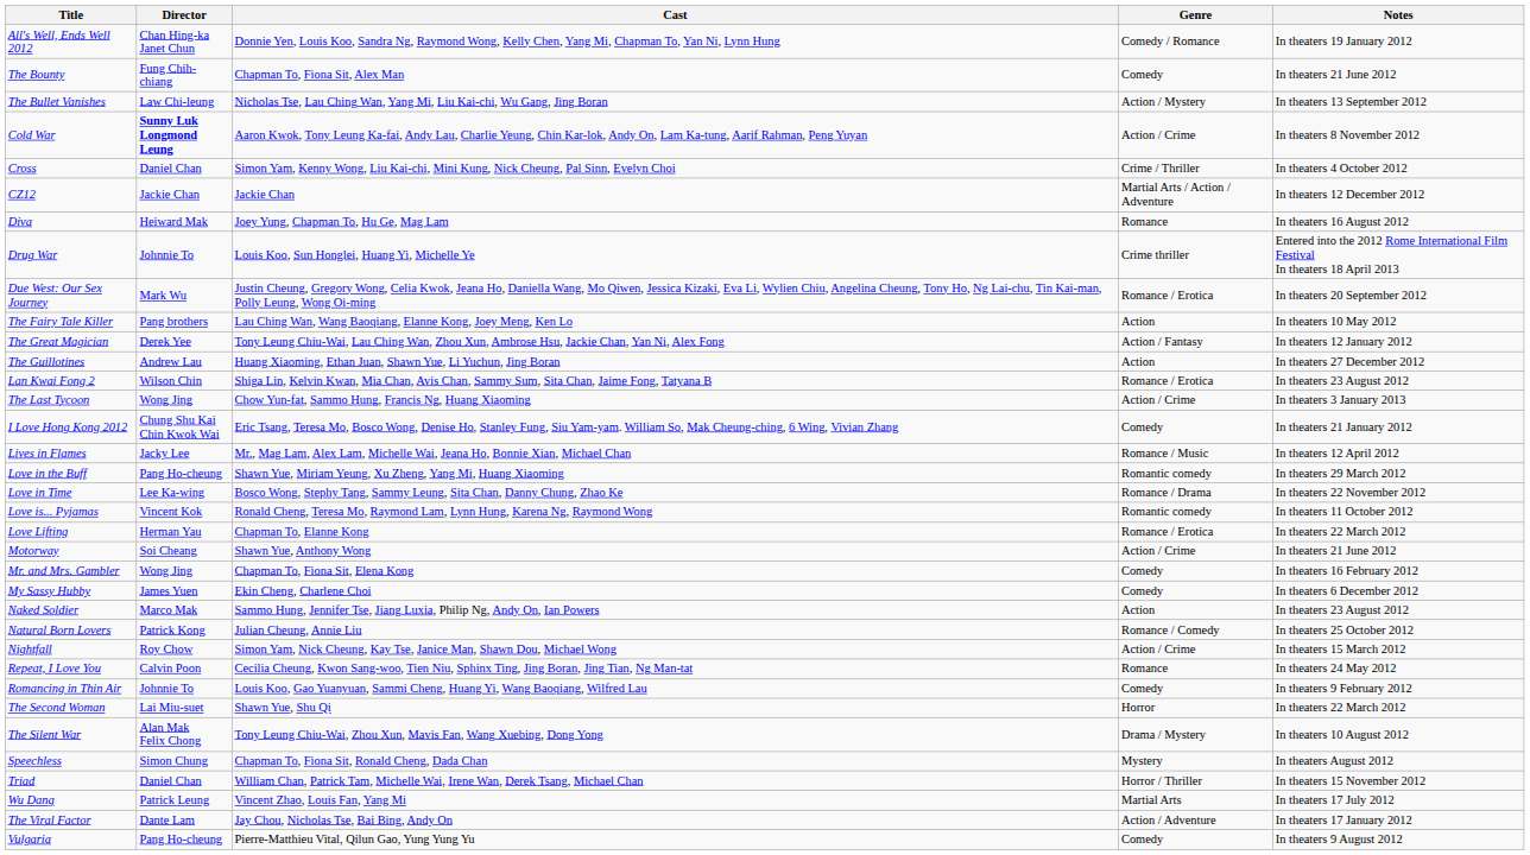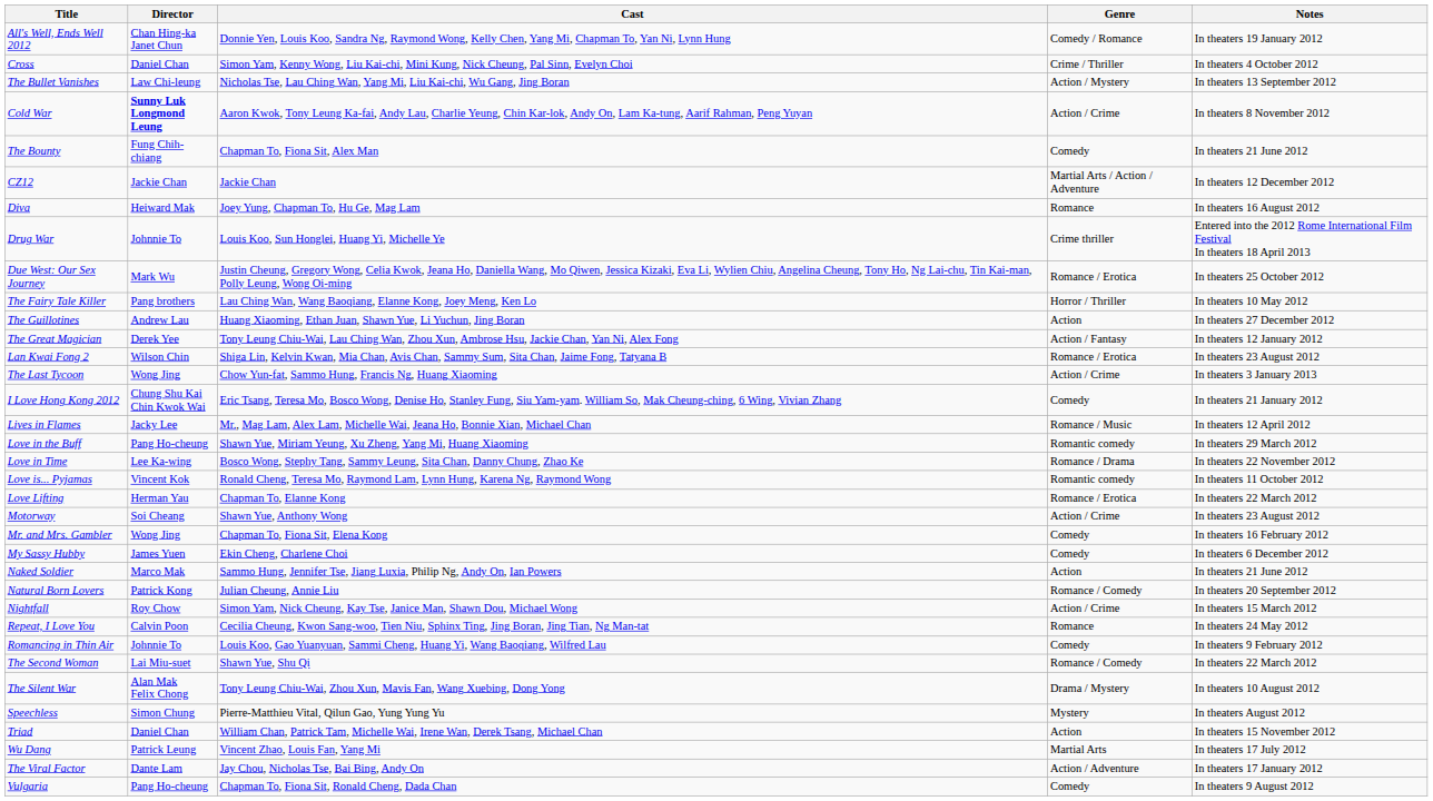 <table class="wikitable sortable">
 <tr>
 <th>Title</th>
 <th>Director</th>
 <th>Cast</th>
 <th>Genre</th>
 <th>Notes</th>
 </tr>
 <tr>
 <td><em><a href='#'>All's Well, Ends Well 2012</a></em></td>
 <td><a href='#'>Chan Hing-ka</a> <br> <a href='#'>Janet Chun</a></td>
 <td><a href='#'>Donnie Yen</a>, <a href='#'>Louis Koo</a>, <a href='#'>Sandra Ng</a>, <a href='#'>Raymond Wong</a>, <a href='#'>Kelly Chen</a>, <a href='#'>Yang Mi</a>, <a href='#'>Chapman To</a>, <a href='#'>Yan Ni</a>, <a href='#'>Lynn Hung</a></td>
 <td>Comedy / Romance</td>
 <td>In theaters 19 January 2012</td>
 </tr>
 <tr>
-<td><em><a href='#'>The Bounty</a></em></td>
-<td><a href='#'>Fung Chih-chiang</a></td>
-<td><a href='#'>Chapman To</a>, <a href='#'>Fiona Sit</a>, <a href='#'>Alex Man</a></td>
-<td>Comedy</td>
-<td>In theaters 21 June 2012</td>
+<td><em><a href='#'>Cross</a></em></td>
+<td><a href='#'>Daniel Chan</a></td>
+<td><a href='#'>Simon Yam</a>, <a href='#'>Kenny Wong</a>, <a href='#'>Liu Kai-chi</a>, <a href='#'>Mini Kung</a>, <a href='#'>Nick Cheung</a>, <a href='#'>Pal Sinn</a>, <a href='#'>Evelyn Choi</a></td>
+<td>Crime / Thriller</td>
+<td>In theaters 4 October 2012</td>
 </tr>
 <tr>
 <td><em><a href='#'>The Bullet Vanishes</a></em></td>
 <td><a href='#'>Law Chi-leung</a></td>
 <td><a href='#'>Nicholas Tse</a>, <a href='#'>Lau Ching Wan</a>, <a href='#'>Yang Mi</a>, <a href='#'>Liu Kai-chi</a>, <a href='#'>Wu Gang</a>, <a href='#'>Jing Boran</a></td>
 <td>Action / Mystery</td>
 <td>In theaters 13 September 2012</td>
 </tr>
 <tr>
 <td><em><a href='#'>Cold War</a></em></td>
 <td><strong><a href='#'>Sunny Luk</a> <br> <a href='#'>Longmond Leung</a></strong></td>
 <td><a href='#'>Aaron Kwok</a>, <a href='#'>Tony Leung Ka-fai</a>, <a href='#'>Andy Lau</a>, <a href='#'>Charlie Yeung</a>, <a href='#'>Chin Kar-lok</a>, <a href='#'>Andy On</a>, <a href='#'>Lam Ka-tung</a>, <a href='#'>Aarif Rahman</a>, <a href='#'>Peng Yuyan</a></td>
 <td>Action / Crime</td>
 <td>In theaters 8 November 2012</td>
 </tr>
 <tr>
-<td><em><a href='#'>Cross</a></em></td>
-<td><a href='#'>Daniel Chan</a></td>
-<td><a href='#'>Simon Yam</a>, <a href='#'>Kenny Wong</a>, <a href='#'>Liu Kai-chi</a>, <a href='#'>Mini Kung</a>, <a href='#'>Nick Cheung</a>, <a href='#'>Pal Sinn</a>, <a href='#'>Evelyn Choi</a></td>
-<td>Crime / Thriller</td>
-<td>In theaters 4 October 2012</td>
+<td><em><a href='#'>The Bounty</a></em></td>
+<td><a href='#'>Fung Chih-chiang</a></td>
+<td><a href='#'>Chapman To</a>, <a href='#'>Fiona Sit</a>, <a href='#'>Alex Man</a></td>
+<td>Comedy</td>
+<td>In theaters 21 June 2012</td>
 </tr>
 <tr>
 <td><em><a href='#'>CZ12</a></em></td>
 <td><a href='#'>Jackie Chan</a></td>
 <td><a href='#'>Jackie Chan</a></td>
 <td>Martial Arts / Action / Adventure</td>
 <td>In theaters 12 December 2012 </td>
 </tr>
 <tr>
 <td><em><a href='#'>Diva</a></em></td>
 <td><a href='#'>Heiward Mak</a></td>
 <td><a href='#'>Joey Yung</a>, <a href='#'>Chapman To</a>, <a href='#'>Hu Ge</a>, <a href='#'>Mag Lam</a></td>
 <td>Romance</td>
 <td>In theaters 16 August 2012</td>
 </tr>
 <tr>
 <td><em><a href='#'>Drug War</a></em></td>
 <td><a href='#'>Johnnie To</a></td>
 <td><a href='#'>Louis Koo</a>, <a href='#'>Sun Honglei</a>, <a href='#'>Huang Yi</a>, <a href='#'>Michelle Ye</a></td>
 <td>Crime thriller</td>
 <td>Entered into the 2012 <a href='#'>Rome International Film Festival</a> <br> In theaters 18 April 2013</td>
 </tr>
 <tr>
 <td><em><a href='#'>Due West: Our Sex Journey</a></em></td>
 <td><a href='#'>Mark Wu</a></td>
 <td><a href='#'>Justin Cheung</a>, <a href='#'>Gregory Wong</a>, <a href='#'>Celia Kwok</a>, <a href='#'>Jeana Ho</a>, <a href='#'>Daniella Wang</a>, <a href='#'>Mo Qiwen</a>, <a href='#'>Jessica Kizaki</a>, <a href='#'>Eva Li</a>, <a href='#'>Wylien Chiu</a>, <a href='#'>Angelina Cheung</a>, <a href='#'>Tony Ho</a>, <a href='#'>Ng Lai-chu</a>, <a href='#'>Tin Kai-man</a>, <a href='#'>Polly Leung</a>, <a href='#'>Wong Oi-ming</a></td>
 <td>Romance / Erotica</td>
-<td>In theaters 20 September 2012</td>
+<td>In theaters 25 October 2012</td>
 </tr>
 <tr>
 <td><em><a href='#'>The Fairy Tale Killer</a></em></td>
 <td><a href='#'>Pang brothers</a></td>
 <td><a href='#'>Lau Ching Wan</a>, <a href='#'>Wang Baoqiang</a>, <a href='#'>Elanne Kong</a>, <a href='#'>Joey Meng</a>, <a href='#'>Ken Lo</a></td>
+<td>Horror / Thriller</td>
+<td>In theaters 10 May 2012</td>
+</tr>
+<tr>
+<td><em><a href='#'>The Guillotines</a></em></td>
+<td><a href='#'>Andrew Lau</a></td>
+<td><a href='#'>Huang Xiaoming</a>, <a href='#'>Ethan Juan</a>, <a href='#'>Shawn Yue</a>, <a href='#'>Li Yuchun</a>, <a href='#'>Jing Boran</a></td>
 <td>Action</td>
-<td>In theaters 10 May 2012</td>
+<td>In theaters 27 December 2012</td>
 </tr>
 <tr>
 <td><em><a href='#'>The Great Magician</a></em></td>
 <td><a href='#'>Derek Yee</a></td>
 <td><a href='#'>Tony Leung Chiu-Wai</a>, <a href='#'>Lau Ching Wan</a>, <a href='#'>Zhou Xun</a>, <a href='#'>Ambrose Hsu</a>, <a href='#'>Jackie Chan</a>, <a href='#'>Yan Ni</a>, <a href='#'>Alex Fong</a></td>
 <td>Action / Fantasy</td>
 <td>In theaters 12 January 2012</td>
-</tr>
-<tr>
-<td><em><a href='#'>The Guillotines</a></em></td>
-<td><a href='#'>Andrew Lau</a></td>
-<td><a href='#'>Huang Xiaoming</a>, <a href='#'>Ethan Juan</a>, <a href='#'>Shawn Yue</a>, <a href='#'>Li Yuchun</a>, <a href='#'>Jing Boran</a></td>
-<td>Action</td>
-<td>In theaters 27 December 2012</td>
 </tr>
 <tr>
 <td><em><a href='#'>Lan Kwai Fong 2</a></em></td>
 <td><a href='#'>Wilson Chin</a></td>
 <td><a href='#'>Shiga Lin</a>, <a href='#'>Kelvin Kwan</a>, <a href='#'>Mia Chan</a>, <a href='#'>Avis Chan</a>, <a href='#'>Sammy Sum</a>, <a href='#'>Sita Chan</a>, <a href='#'>Jaime Fong</a>, <a href='#'>Tatyana B</a></td>
 <td>Romance / Erotica</td>
 <td>In theaters 23 August 2012</td>
 </tr>
 <tr>
 <td><em><a href='#'>The Last Tycoon</a></em></td>
 <td><a href='#'>Wong Jing</a></td>
 <td><a href='#'>Chow Yun-fat</a>, <a href='#'>Sammo Hung</a>, <a href='#'>Francis Ng</a>, <a href='#'>Huang Xiaoming</a></td>
 <td>Action / Crime</td>
 <td>In theaters 3 January 2013</td>
 </tr>
 <tr>
 <td><em><a href='#'>I Love Hong Kong 2012</a></em></td>
 <td><a href='#'>Chung Shu Kai</a> <br><a href='#'>Chin Kwok Wai</a></td>
 <td><a href='#'>Eric Tsang</a>, <a href='#'>Teresa Mo</a>, <a href='#'>Bosco Wong</a>, <a href='#'>Denise Ho</a>, <a href='#'>Stanley Fung</a>, <a href='#'>Siu Yam-yam</a>. <a href='#'>William So</a>, <a href='#'>Mak Cheung-ching</a>, <a href='#'>6 Wing</a>, <a href='#'>Vivian Zhang</a></td>
 <td>Comedy</td>
 <td>In theaters 21 January 2012</td>
 </tr>
 <tr>
 <td><em><a href='#'>Lives in Flames</a></em></td>
 <td><a href='#'>Jacky Lee</a></td>
 <td><a href='#'>Mr.</a>, <a href='#'>Mag Lam</a>, <a href='#'>Alex Lam</a>, <a href='#'>Michelle Wai</a>, <a href='#'>Jeana Ho</a>, <a href='#'>Bonnie Xian</a>, <a href='#'>Michael Chan</a></td>
 <td>Romance / Music</td>
 <td>In theaters 12 April 2012</td>
 </tr>
 <tr>
 <td><em><a href='#'>Love in the Buff</a></em></td>
 <td><a href='#'>Pang Ho-cheung</a></td>
 <td><a href='#'>Shawn Yue</a>, <a href='#'>Miriam Yeung</a>, <a href='#'>Xu Zheng</a>, <a href='#'>Yang Mi</a>, <a href='#'>Huang Xiaoming</a></td>
 <td>Romantic comedy</td>
 <td>In theaters 29 March 2012</td>
 </tr>
 <tr>
 <td><em><a href='#'>Love in Time</a></em></td>
 <td><a href='#'>Lee Ka-wing</a></td>
 <td><a href='#'>Bosco Wong</a>, <a href='#'>Stephy Tang</a>, <a href='#'>Sammy Leung</a>, <a href='#'>Sita Chan</a>, <a href='#'>Danny Chung</a>, <a href='#'>Zhao Ke</a></td>
 <td>Romance / Drama</td>
 <td>In theaters 22 November 2012</td>
 </tr>
 <tr>
 <td><em><a href='#'>Love is... Pyjamas</a></em></td>
 <td><a href='#'>Vincent Kok</a></td>
 <td><a href='#'>Ronald Cheng</a>, <a href='#'>Teresa Mo</a>, <a href='#'>Raymond Lam</a>, <a href='#'>Lynn Hung</a>, <a href='#'>Karena Ng</a>, <a href='#'>Raymond Wong</a></td>
 <td>Romantic comedy</td>
 <td>In theaters 11 October 2012</td>
 </tr>
 <tr>
 <td><em><a href='#'>Love Lifting</a></em></td>
 <td><a href='#'>Herman Yau</a></td>
 <td><a href='#'>Chapman To</a>, <a href='#'>Elanne Kong</a></td>
 <td>Romance / Erotica</td>
 <td>In theaters 22 March 2012</td>
 </tr>
 <tr>
 <td><em><a href='#'>Motorway</a></em></td>
 <td><a href='#'>Soi Cheang</a></td>
 <td><a href='#'>Shawn Yue</a>, <a href='#'>Anthony Wong</a></td>
 <td>Action / Crime</td>
-<td>In theaters 21 June 2012</td>
+<td>In theaters 23 August 2012</td>
 </tr>
 <tr>
 <td><em><a href='#'>Mr. and Mrs. Gambler</a></em></td>
 <td><a href='#'>Wong Jing</a></td>
 <td><a href='#'>Chapman To</a>, <a href='#'>Fiona Sit</a>, <a href='#'>Elena Kong</a></td>
 <td>Comedy</td>
 <td>In theaters 16 February 2012</td>
 </tr>
 <tr>
 <td><em><a href='#'>My Sassy Hubby</a></em></td>
 <td><a href='#'>James Yuen</a></td>
 <td><a href='#'>Ekin Cheng</a>, <a href='#'>Charlene Choi</a></td>
 <td>Comedy</td>
 <td>In theaters 6 December 2012</td>
 </tr>
 <tr>
 <td><em><a href='#'>Naked Soldier</a></em></td>
 <td><a href='#'>Marco Mak</a></td>
 <td><a href='#'>Sammo Hung</a>, <a href='#'>Jennifer Tse</a>, <a href='#'>Jiang Luxia</a>, Philip Ng, <a href='#'>Andy On</a>, <a href='#'>Ian Powers</a></td>
 <td>Action</td>
-<td>In theaters 23 August 2012</td>
+<td>In theaters 21 June 2012</td>
 </tr>
 <tr>
 <td><em><a href='#'>Natural Born Lovers</a></em></td>
 <td><a href='#'>Patrick Kong</a></td>
 <td><a href='#'>Julian Cheung</a>, <a href='#'>Annie Liu</a></td>
 <td>Romance / Comedy</td>
-<td>In theaters 25 October 2012</td>
+<td>In theaters 20 September 2012</td>
 </tr>
 <tr>
 <td><em><a href='#'>Nightfall</a></em></td>
 <td><a href='#'>Roy Chow</a></td>
 <td><a href='#'>Simon Yam</a>, <a href='#'>Nick Cheung</a>, <a href='#'>Kay Tse</a>, <a href='#'>Janice Man</a>, <a href='#'>Shawn Dou</a>, <a href='#'>Michael Wong</a></td>
 <td>Action / Crime</td>
 <td>In theaters 15 March 2012</td>
 </tr>
 <tr>
 <td><em><a href='#'>Repeat, I Love You</a></em></td>
 <td><a href='#'>Calvin Poon</a></td>
 <td><a href='#'>Cecilia Cheung</a>, <a href='#'>Kwon Sang-woo</a>, <a href='#'>Tien Niu</a>, <a href='#'>Sphinx Ting</a>, <a href='#'>Jing Boran</a>, <a href='#'>Jing Tian</a>, <a href='#'>Ng Man-tat</a></td>
 <td>Romance</td>
 <td>In theaters 24 May 2012</td>
 </tr>
 <tr>
 <td><em><a href='#'>Romancing in Thin Air</a></em></td>
 <td><a href='#'>Johnnie To</a></td>
 <td><a href='#'>Louis Koo</a>, <a href='#'>Gao Yuanyuan</a>, <a href='#'>Sammi Cheng</a>, <a href='#'>Huang Yi</a>, <a href='#'>Wang Baoqiang</a>, <a href='#'>Wilfred Lau</a></td>
 <td>Comedy</td>
 <td>In theaters 9 February 2012</td>
 </tr>
 <tr>
 <td><em><a href='#'>The Second Woman</a></em></td>
 <td><a href='#'>Lai Miu-suet</a></td>
 <td><a href='#'>Shawn Yue</a>, <a href='#'>Shu Qi</a></td>
-<td>Horror</td>
+<td>Romance / Comedy</td>
 <td>In theaters 22 March 2012</td>
 </tr>
 <tr>
 <td><em><a href='#'>The Silent War</a></em></td>
 <td><a href='#'>Alan Mak</a> <br> <a href='#'>Felix Chong</a></td>
 <td><a href='#'>Tony Leung Chiu-Wai</a>, <a href='#'>Zhou Xun</a>, <a href='#'>Mavis Fan</a>, <a href='#'>Wang Xuebing</a>, <a href='#'>Dong Yong</a></td>
 <td>Drama / Mystery</td>
 <td>In theaters 10 August 2012</td>
 </tr>
 <tr>
 <td><em><a href='#'>Speechless</a></em></td>
 <td><a href='#'>Simon Chung</a></td>
-<td><a href='#'>Chapman To</a>, <a href='#'>Fiona Sit</a>, <a href='#'>Ronald Cheng</a>, <a href='#'>Dada Chan</a></td>
+<td>Pierre-Matthieu Vital, Qilun Gao, Yung Yung Yu</td>
 <td>Mystery</td>
 <td>In theaters August 2012</td>
 </tr>
 <tr>
 <td><em><a href='#'>Triad</a></em></td>
 <td><a href='#'>Daniel Chan</a></td>
 <td><a href='#'>William Chan</a>, <a href='#'>Patrick Tam</a>, <a href='#'>Michelle Wai</a>, <a href='#'>Irene Wan</a>, <a href='#'>Derek Tsang</a>, <a href='#'>Michael Chan</a></td>
-<td>Horror / Thriller</td>
+<td>Action</td>
 <td>In theaters 15 November 2012</td>
 </tr>
 <tr>
 <td><em><a href='#'>Wu Dang</a></em></td>
 <td><a href='#'>Patrick Leung</a></td>
 <td><a href='#'>Vincent Zhao</a>, <a href='#'>Louis Fan</a>, <a href='#'>Yang Mi</a></td>
 <td>Martial Arts</td>
 <td>In theaters 17 July 2012</td>
 </tr>
 <tr>
 <td><em><a href='#'>The Viral Factor</a></em></td>
 <td><a href='#'>Dante Lam</a></td>
 <td><a href='#'>Jay Chou</a>, <a href='#'>Nicholas Tse</a>, <a href='#'>Bai Bing</a>, <a href='#'>Andy On</a></td>
 <td>Action / Adventure</td>
 <td>In theaters 17 January 2012</td>
 </tr>
 <tr>
 <td><em><a href='#'>Vulgaria</a></em></td>
 <td><a href='#'>Pang Ho-cheung</a></td>
-<td>Pierre-Matthieu Vital, Qilun Gao, Yung Yung Yu</td>
+<td><a href='#'>Chapman To</a>, <a href='#'>Fiona Sit</a>, <a href='#'>Ronald Cheng</a>, <a href='#'>Dada Chan</a></td>
 <td>Comedy</td>
 <td>In theaters 9 August 2012</td>
 </tr>
 </table>
